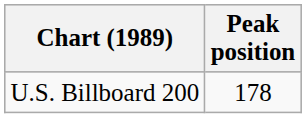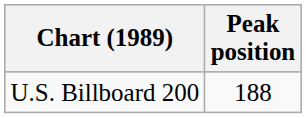 <table class="wikitable">
 <tr>
 <th>Chart (1989)</th>
 <th>Peak<br>position</th>
 </tr>
 <tr>
 <td>U.S. Billboard 200</td>
-<td style="text-align:center;">178</td>
+<td style="text-align:center;">188</td>
 </tr>
 </table>
